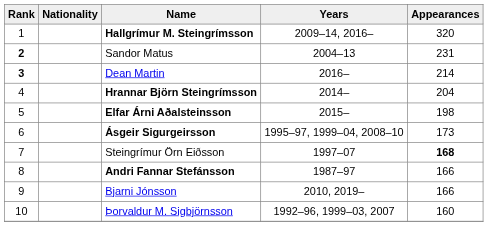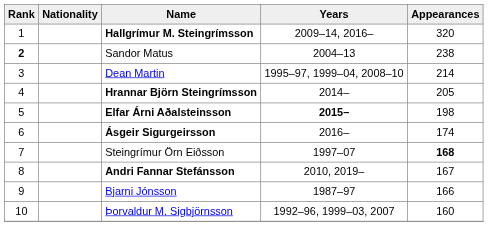 <table style=border-collapse:collapse border=1 cellspacing=0 cellpadding=5>
 <tr align=center bgcolor=#efefef>
 <th>Rank</th>
 <th>Nationality</th>
 <th>Name</th>
 <th>Years</th>
 <th>Appearances</th>
 </tr>
 <tr align=center>
 <td>1</td>
 <td></td>
 <td align=left><strong>Hallgrímur M. Steingrímsson</strong></td>
 <td>2009–14, 2016–</td>
 <td>320</td>
 </tr>
 <tr align=center>
 <td><strong>2</strong></td>
 <td></td>
 <td align=left>Sandor Matus</td>
 <td>2004–13</td>
-<td>231</td>
+<td>238</td>
 </tr>
 <tr align=center>
-<td><strong>3</strong></td>
+<td>3</td>
 <td></td>
 <td align=left><a href='#'>Dean Martin</a></td>
-<td>2016–</td>
+<td>1995–97, 1999–04, 2008–10</td>
 <td>214</td>
 </tr>
 <tr align=center>
 <td>4</td>
 <td></td>
 <td align=left><strong>Hrannar Björn Steingrímsson</strong></td>
 <td>2014–</td>
-<td>204</td>
+<td>205</td>
 </tr>
 <tr align=center>
 <td>5</td>
 <td></td>
 <td align=left><strong>Elfar Árni Aðalsteinsson</strong></td>
-<td>2015–</td>
+<td><strong>2015–</strong></td>
 <td>198</td>
 </tr>
 <tr align=center>
 <td>6</td>
 <td></td>
 <td align=left><strong>Ásgeir Sigurgeirsson</strong></td>
-<td>1995–97, 1999–04, 2008–10</td>
-<td>173</td>
+<td>2016–</td>
+<td>174</td>
 </tr>
 <tr align=center>
 <td>7</td>
 <td></td>
 <td align=left>Steingrímur Örn Eiðsson</td>
 <td>1997–07</td>
 <td><strong>168</strong></td>
 </tr>
 <tr align=center>
 <td>8</td>
 <td></td>
 <td align=left><strong>Andri Fannar Stefánsson</strong></td>
-<td>1987–97</td>
-<td>166</td>
+<td>2010, 2019–</td>
+<td>167</td>
 </tr>
 <tr align=center>
 <td>9</td>
 <td></td>
 <td align=left><a href='#'>Bjarni Jónsson</a></td>
-<td>2010, 2019–</td>
+<td>1987–97</td>
 <td>166</td>
 </tr>
 <tr align=center>
 <td>10</td>
 <td></td>
 <td align=left><a href='#'>Þorvaldur M. Sigbjörnsson</a></td>
 <td>1992–96, 1999–03, 2007</td>
 <td>160</td>
 </tr>
 <tr align=center>
 </tr>
 </table>
